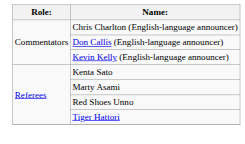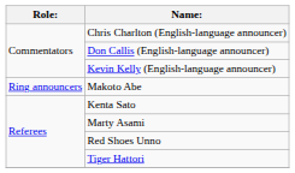 <table class=wikitable style="font-size:90%; margin: 0.5em 0 0.5em 1em; float: right; clear: right;">
 <tr>
 <th>Role:</th>
 <th>Name:</th>
 </tr>
 <tr>
 <td rowspan=3>Commentators</td>
 <td>Chris Charlton (English-language announcer)</td>
 </tr>
 <tr>
 <td><a href='#'>Don Callis</a> (English-language announcer)</td>
 </tr>
 <tr>
 <td><a href='#'>Kevin Kelly</a> (English-language announcer)</td>
+</tr>
+<tr>
+<td rowspan=1><a href='#'>Ring announcers</a></td>
+<td>Makoto Abe</td>
 </tr>
 <tr>
 <td rowspan=4><a href='#'>Referees</a></td>
 <td>Kenta Sato</td>
 </tr>
 <tr>
 <td>Marty Asami</td>
 </tr>
 <tr>
 <td>Red Shoes Unno</td>
 </tr>
 <tr>
 <td><a href='#'>Tiger Hattori</a></td>
 </tr>
 <tr>
 </tr>
 </table>
